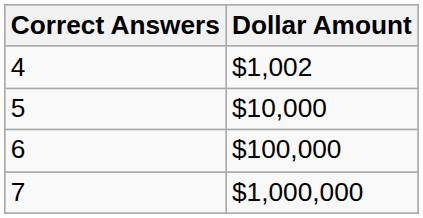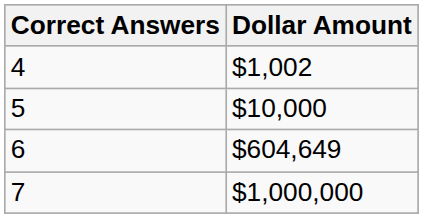 <table class="wikitable">
 <tr>
 <th>Correct Answers</th>
 <th>Dollar Amount</th>
 </tr>
 <tr>
 <td>4</td>
 <td>$1,002</td>
 </tr>
 <tr>
 <td>5</td>
 <td>$10,000</td>
 </tr>
 <tr>
 <td>6</td>
-<td>$100,000</td>
+<td>$604,649</td>
 </tr>
 <tr>
 <td>7</td>
 <td>$1,000,000</td>
 </tr>
 </table>
